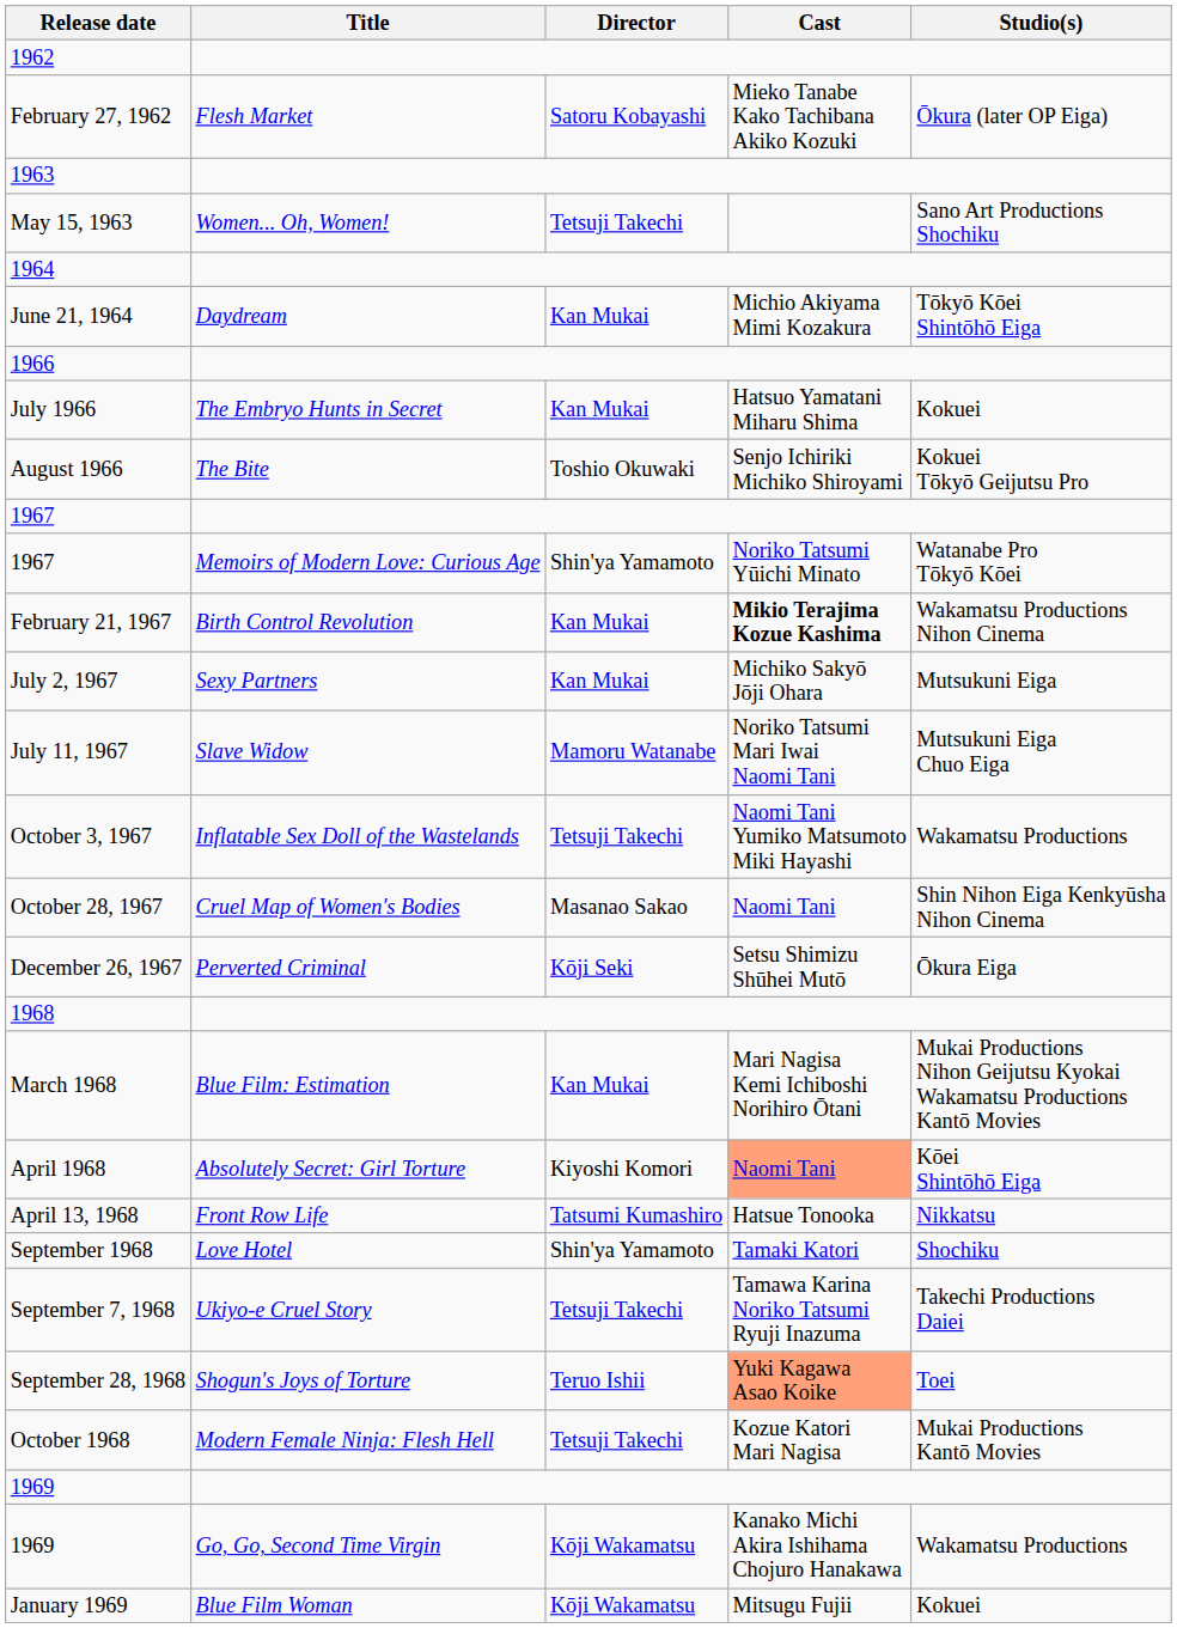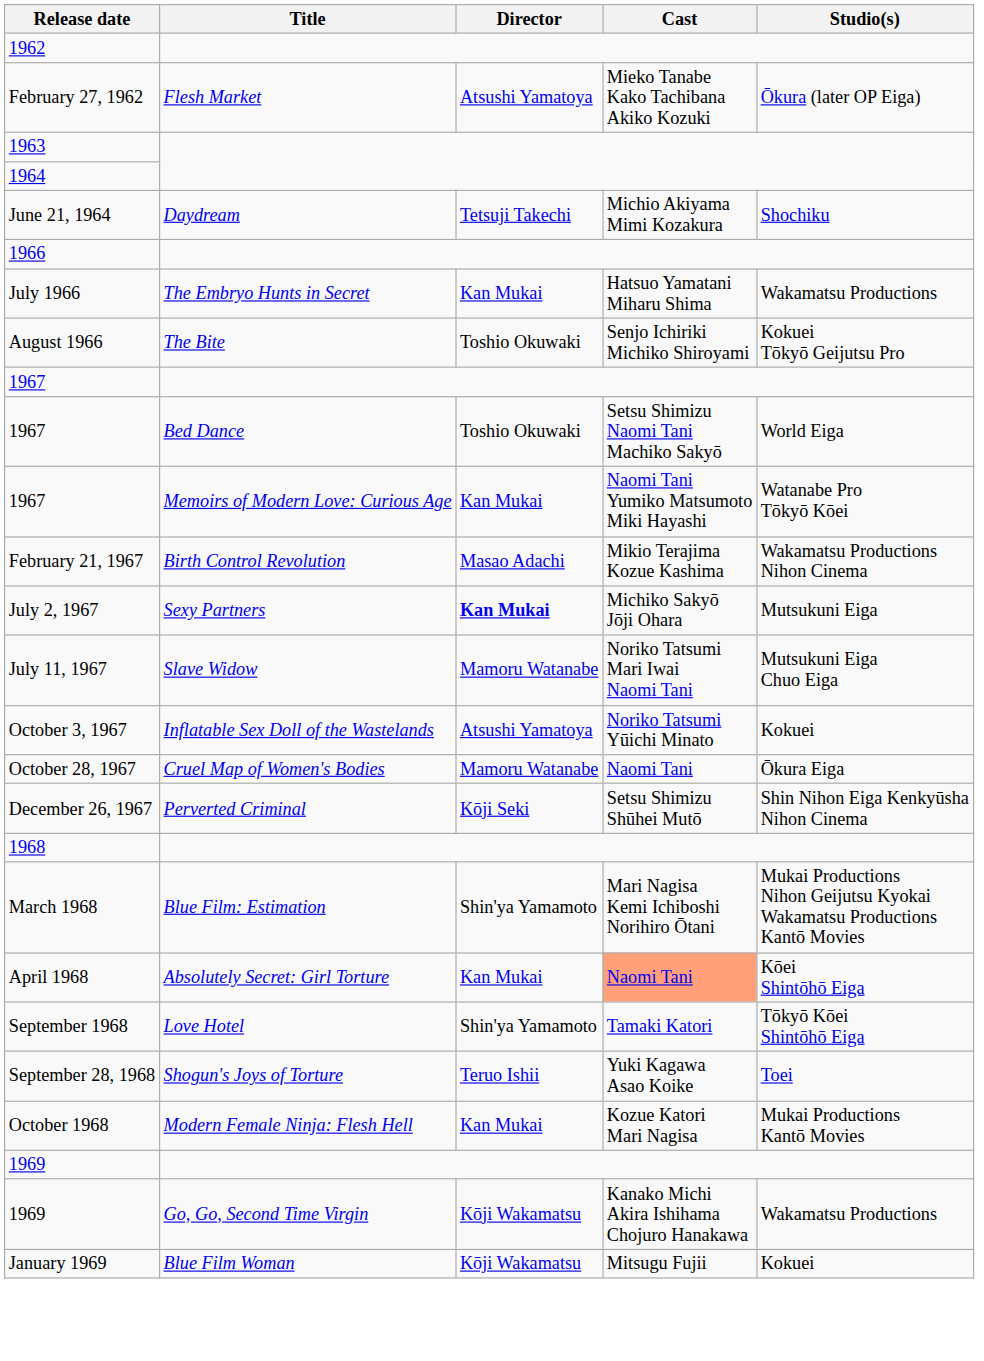 <table class="wikitable">
 <tr>
 <th>Release date</th>
 <th>Title</th>
 <th>Director</th>
 <th>Cast</th>
 <th>Studio(s)</th>
 </tr>
 <tr>
 <td><a href='#'>1962</a></td>
 </tr>
 <tr>
 <td>February 27, 1962</td>
 <td><em><a href='#'>Flesh Market</a></em></td>
-<td><a href='#'>Satoru Kobayashi</a></td>
+<td><a href='#'>Atsushi Yamatoya</a></td>
 <td>Mieko Tanabe<br>Kako Tachibana<br>Akiko Kozuki</td>
 <td><a href='#'>Ōkura</a> (later OP Eiga)</td>
 </tr>
 <tr>
 <td><a href='#'>1963</a></td>
 </tr>
 <tr>
-<td>May 15, 1963</td>
-<td><em><a href='#'>Women... Oh, Women!</a></em></td>
-<td><a href='#'>Tetsuji Takechi</a></td>
-<td></td>
-<td>Sano Art Productions<br><a href='#'>Shochiku</a></td>
-</tr>
-<tr>
 <td><a href='#'>1964</a></td>
 </tr>
 <tr>
 <td>June 21, 1964</td>
 <td><em><a href='#'>Daydream</a></em></td>
-<td><a href='#'>Kan Mukai</a></td>
+<td><a href='#'>Tetsuji Takechi</a></td>
 <td>Michio Akiyama<br> Mimi Kozakura</td>
-<td>Tōkyō Kōei<br><a href='#'>Shintōhō Eiga</a></td>
+<td><a href='#'>Shochiku</a></td>
 </tr>
 <tr>
 <td><a href='#'>1966</a></td>
 </tr>
 <tr>
 <td>July 1966</td>
 <td><em><a href='#'>The Embryo Hunts in Secret</a></em></td>
 <td><a href='#'>Kan Mukai</a></td>
 <td>Hatsuo Yamatani<br>Miharu Shima</td>
-<td>Kokuei</td>
+<td>Wakamatsu Productions</td>
 </tr>
 <tr>
 <td>August 1966</td>
 <td><em><a href='#'>The Bite</a></em></td>
 <td>Toshio Okuwaki</td>
 <td>Senjo Ichiriki<br> Michiko Shiroyami</td>
 <td>Kokuei<br>Tōkyō Geijutsu Pro</td>
 </tr>
 <tr>
 <td><a href='#'>1967</a></td>
 </tr>
 <tr>
 <td>1967</td>
+<td><em><a href='#'>Bed Dance</a></em></td>
+<td>Toshio Okuwaki</td>
+<td>Setsu Shimizu<br><a href='#'>Naomi Tani</a><br>Machiko Sakyō</td>
+<td>World Eiga</td>
+</tr>
+<tr>
+<td>1967</td>
 <td><em><a href='#'>Memoirs of Modern Love: Curious Age</a></em></td>
-<td>Shin'ya Yamamoto</td>
-<td><a href='#'>Noriko Tatsumi</a><br>Yūichi Minato</td>
+<td><a href='#'>Kan Mukai</a></td>
+<td><a href='#'>Naomi Tani</a><br>Yumiko Matsumoto<br>Miki Hayashi</td>
 <td>Watanabe Pro <br>Tōkyō Kōei</td>
 </tr>
 <tr>
 <td>February 21, 1967</td>
 <td><em><a href='#'>Birth Control Revolution</a></em></td>
-<td><a href='#'>Kan Mukai</a></td>
-<td><strong>Mikio Terajima<br>Kozue Kashima</strong></td>
+<td><a href='#'>Masao Adachi</a></td>
+<td>Mikio Terajima<br>Kozue Kashima</td>
 <td>Wakamatsu Productions <br>Nihon Cinema</td>
 </tr>
 <tr>
 <td>July 2, 1967</td>
 <td><em><a href='#'>Sexy Partners</a></em></td>
-<td><a href='#'>Kan Mukai</a></td>
+<td><strong><a href='#'>Kan Mukai</a></strong></td>
 <td>Michiko Sakyō<br>Jōji Ohara</td>
 <td>Mutsukuni Eiga</td>
 </tr>
 <tr>
 <td>July 11, 1967</td>
 <td><em><a href='#'>Slave Widow</a></em></td>
 <td><a href='#'>Mamoru Watanabe</a></td>
 <td>Noriko Tatsumi<br>Mari Iwai<br><a href='#'>Naomi Tani</a></td>
 <td>Mutsukuni Eiga <br>Chuo Eiga</td>
 </tr>
 <tr>
 <td>October 3, 1967</td>
 <td><em><a href='#'>Inflatable Sex Doll of the Wastelands</a></em></td>
-<td><a href='#'>Tetsuji Takechi</a></td>
-<td><a href='#'>Naomi Tani</a><br>Yumiko Matsumoto<br>Miki Hayashi</td>
-<td>Wakamatsu Productions</td>
+<td><a href='#'>Atsushi Yamatoya</a></td>
+<td><a href='#'>Noriko Tatsumi</a><br>Yūichi Minato</td>
+<td>Kokuei</td>
 </tr>
 <tr>
 <td>October 28, 1967</td>
 <td><em><a href='#'>Cruel Map of Women's Bodies</a></em></td>
-<td>Masanao Sakao</td>
+<td><a href='#'>Mamoru Watanabe</a></td>
 <td><a href='#'>Naomi Tani</a></td>
-<td>Shin Nihon Eiga Kenkyūsha <br>Nihon Cinema</td>
+<td>Ōkura Eiga</td>
 </tr>
 <tr>
 <td>December 26, 1967</td>
 <td><em><a href='#'>Perverted Criminal</a></em></td>
 <td><a href='#'>Kōji Seki</a></td>
 <td>Setsu Shimizu<br>Shūhei Mutō</td>
-<td>Ōkura Eiga</td>
+<td>Shin Nihon Eiga Kenkyūsha <br>Nihon Cinema</td>
 </tr>
 <tr>
 <td><a href='#'>1968</a></td>
 </tr>
 <tr>
 <td>March 1968</td>
 <td><em><a href='#'>Blue Film: Estimation</a></em></td>
-<td><a href='#'>Kan Mukai</a></td>
+<td>Shin'ya Yamamoto</td>
 <td>Mari Nagisa<br>Kemi Ichiboshi<br>Norihiro Ōtani</td>
 <td>Mukai Productions<br>Nihon Geijutsu Kyokai<br>Wakamatsu Productions<br>Kantō Movies</td>
 </tr>
 <tr>
 <td>April 1968</td>
 <td><em><a href='#'>Absolutely Secret: Girl Torture</a></em></td>
-<td>Kiyoshi Komori</td>
+<td><a href='#'>Kan Mukai</a></td>
 <td style="background: lightsalmon;"><a href='#'>Naomi Tani</a></td>
 <td>Kōei <br><a href='#'>Shintōhō Eiga</a></td>
-</tr>
-<tr>
-<td>April 13, 1968</td>
-<td><em><a href='#'>Front Row Life</a></em></td>
-<td><a href='#'>Tatsumi Kumashiro</a></td>
-<td>Hatsue Tonooka</td>
-<td><a href='#'>Nikkatsu</a></td>
 </tr>
 <tr>
 <td>September 1968</td>
 <td><em><a href='#'>Love Hotel</a></em></td>
 <td>Shin'ya Yamamoto</td>
 <td><a href='#'>Tamaki Katori</a></td>
-<td><a href='#'>Shochiku</a></td>
-</tr>
-<tr>
-<td>September 7, 1968</td>
-<td><em><a href='#'>Ukiyo-e Cruel Story</a></em></td>
-<td><a href='#'>Tetsuji Takechi</a></td>
-<td>Tamawa Karina<br><a href='#'>Noriko Tatsumi</a><br>Ryuji Inazuma</td>
-<td>Takechi Productions<br><a href='#'>Daiei</a></td>
+<td>Tōkyō Kōei<br><a href='#'>Shintōhō Eiga</a></td>
 </tr>
 <tr>
 <td>September 28, 1968</td>
 <td><em><a href='#'>Shogun's Joys of Torture</a></em></td>
 <td><a href='#'>Teruo Ishii</a></td>
-<td style="background: lightsalmon;">Yuki Kagawa<br>Asao Koike</td>
+<td>Yuki Kagawa<br>Asao Koike</td>
 <td><a href='#'>Toei</a></td>
 </tr>
 <tr>
 <td>October 1968</td>
 <td><em><a href='#'>Modern Female Ninja: Flesh Hell</a></em></td>
-<td><a href='#'>Tetsuji Takechi</a></td>
+<td><a href='#'>Kan Mukai</a></td>
 <td>Kozue Katori<br>Mari Nagisa</td>
 <td>Mukai Productions<br>Kantō Movies</td>
 </tr>
 <tr>
 <td><a href='#'>1969</a></td>
 </tr>
 <tr>
 <td>1969</td>
 <td><em><a href='#'>Go, Go, Second Time Virgin</a></em></td>
 <td><a href='#'>Kōji Wakamatsu</a></td>
 <td>Kanako Michi<br>Akira Ishihama<br>Chojuro Hanakawa</td>
 <td>Wakamatsu Productions</td>
 </tr>
 <tr>
 <td>January 1969</td>
 <td><em><a href='#'>Blue Film Woman</a></em></td>
 <td><a href='#'>Kōji Wakamatsu</a></td>
 <td>Mitsugu Fujii</td>
 <td>Kokuei</td>
 </tr>
 </table>
